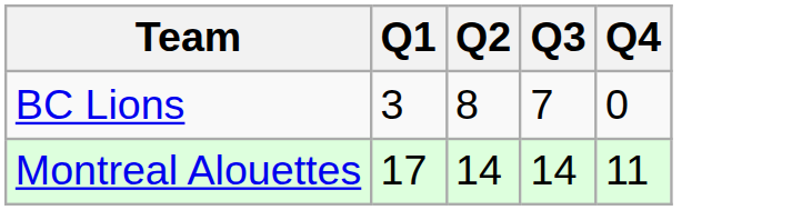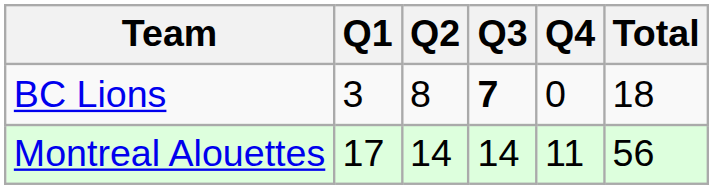 <table class="wikitable">
 <tr>
 <th>Team</th>
 <th>Q1</th>
 <th>Q2</th>
 <th>Q3</th>
 <th>Q4</th>
+<th>Total</th>
 </tr>
 <tr>
 <td><a href='#'>BC Lions</a></td>
 <td>3</td>
 <td>8</td>
-<td>7</td>
+<td><strong>7</strong></td>
 <td>0</td>
+<td>18</td>
 </tr>
 <tr style="background-color:#DDFFDD">
 <td><a href='#'>Montreal Alouettes</a></td>
 <td>17</td>
 <td>14</td>
 <td>14</td>
 <td>11</td>
+<td>56</td>
 </tr>
 </table>
